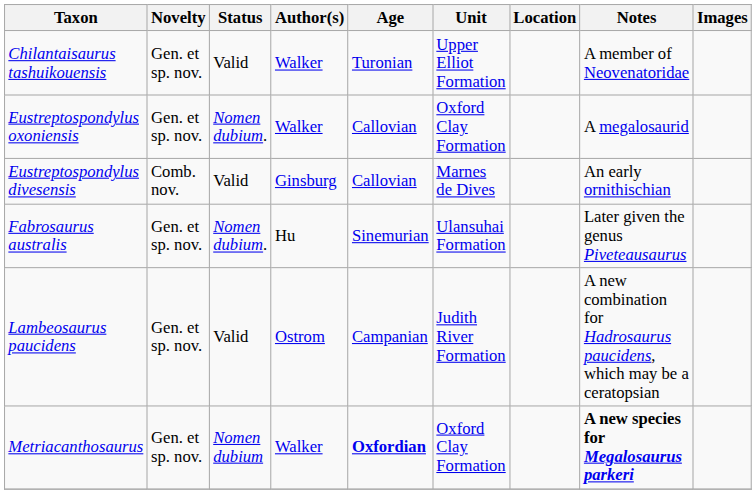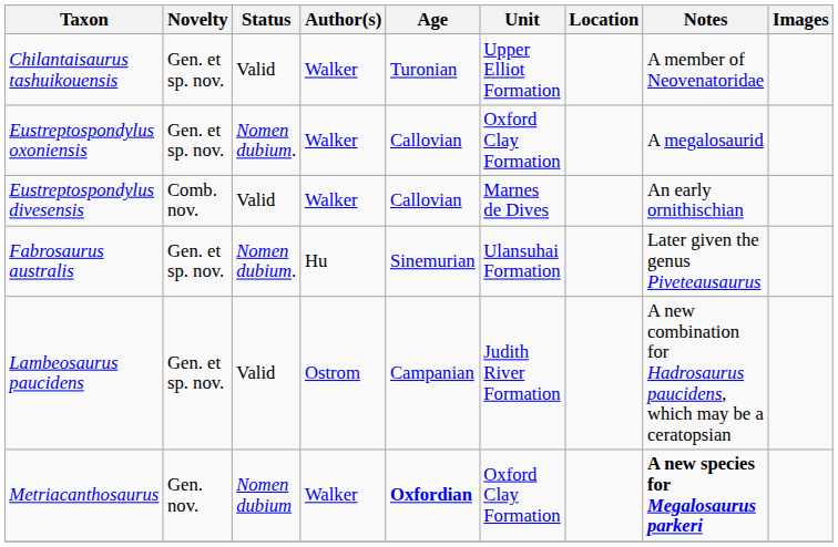 <table class="wikitable sortable" align="center" width="100%">
 <tr>
 <th>Taxon</th>
 <th>Novelty</th>
 <th>Status</th>
 <th>Author(s)</th>
 <th>Age</th>
 <th>Unit</th>
 <th>Location</th>
 <th>Notes</th>
 <th>Images</th>
 </tr>
 <tr>
 <td><em><a href='#'>Chilantaisaurus tashuikouensis</a></em></td>
 <td>Gen. et sp. nov.</td>
 <td>Valid</td>
 <td><a href='#'>Walker</a></td>
 <td><a href='#'>Turonian</a></td>
 <td><a href='#'>Upper Elliot Formation</a></td>
 <td></td>
 <td>A member of <a href='#'>Neovenatoridae</a></td>
 <td></td>
 </tr>
 <tr>
 <td><em><a href='#'>Eustreptospondylus oxoniensis</a></em></td>
 <td>Gen. et sp. nov.</td>
 <td><em><a href='#'>Nomen dubium</a></em>.</td>
 <td><a href='#'>Walker</a></td>
 <td><a href='#'>Callovian</a></td>
 <td><a href='#'>Oxford Clay Formation</a></td>
 <td></td>
 <td>A <a href='#'>megalosaurid</a></td>
 <td></td>
 </tr>
 <tr>
 <td><em><a href='#'>Eustreptospondylus divesensis</a></em></td>
 <td>Comb. nov.</td>
 <td>Valid</td>
-<td><a href='#'>Ginsburg</a></td>
+<td><a href='#'>Walker</a></td>
 <td><a href='#'>Callovian</a></td>
 <td><a href='#'>Marnes de Dives</a></td>
 <td></td>
 <td>An early <a href='#'>ornithischian</a></td>
 <td></td>
 </tr>
 <tr>
 <td><em><a href='#'>Fabrosaurus australis</a></em></td>
 <td>Gen. et sp. nov.</td>
 <td><em><a href='#'>Nomen dubium</a></em>.</td>
 <td>Hu</td>
 <td><a href='#'>Sinemurian</a></td>
 <td><a href='#'>Ulansuhai Formation</a></td>
 <td></td>
 <td>Later given the genus <em><a href='#'>Piveteausaurus</a></em></td>
 <td></td>
 </tr>
 <tr>
 <td><em><a href='#'>Lambeosaurus paucidens</a></em></td>
 <td>Gen. et sp. nov.</td>
 <td>Valid</td>
 <td><a href='#'>Ostrom</a></td>
 <td><a href='#'>Campanian</a></td>
 <td><a href='#'>Judith River Formation</a></td>
 <td></td>
 <td>A new combination for <em><a href='#'>Hadrosaurus paucidens</a></em>, which may be a ceratopsian</td>
 <td></td>
 </tr>
 <tr>
 <td><em><a href='#'>Metriacanthosaurus</a></em></td>
-<td>Gen. et sp. nov.</td>
+<td>Gen. nov.</td>
 <td><em><a href='#'>Nomen dubium</a></em></td>
 <td><a href='#'>Walker</a></td>
 <td><strong><a href='#'>Oxfordian</a></strong></td>
 <td><a href='#'>Oxford Clay Formation</a></td>
 <td></td>
 <td><strong>A new species for <em><a href='#'>Megalosaurus parkeri</a></em></strong></td>
 <td></td>
 </tr>
 <tr>
 </tr>
 </table>
